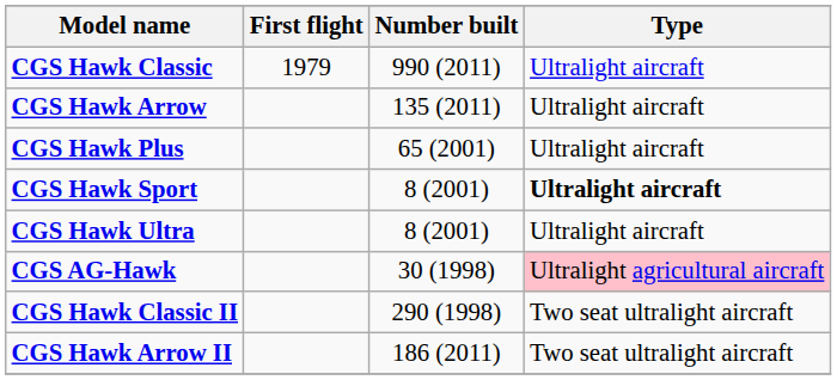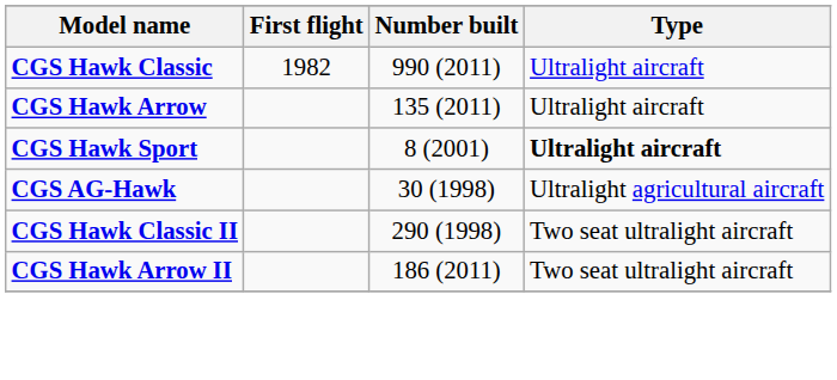 <table class="wikitable" align=center style="font-size:90%;">
 <tr>
 </tr>
 <tr style="background:#efefef;">
 <th>Model name</th>
 <th>First flight</th>
 <th>Number built</th>
 <th>Type</th>
 </tr>
 <tr>
 <td align=left><strong><a href='#'>CGS Hawk Classic</a></strong></td>
-<td align=center>1979</td>
+<td align=center>1982</td>
 <td align=center>990 (2011)</td>
 <td align=left><a href='#'>Ultralight aircraft</a></td>
 </tr>
 <tr>
 <td align=left><strong><a href='#'>CGS Hawk Arrow</a></strong></td>
 <td align=center></td>
 <td align=center>135 (2011)</td>
 <td align=left>Ultralight aircraft</td>
 </tr>
 <tr>
-<td align=left><strong><a href='#'>CGS Hawk Plus</a></strong></td>
-<td align=center></td>
-<td align=center>65 (2001)</td>
-<td align=left>Ultralight aircraft</td>
-</tr>
-<tr>
 <td align=left><strong><a href='#'>CGS Hawk Sport</a></strong></td>
 <td align=center></td>
 <td align=center>8 (2001)</td>
 <td align=left><strong>Ultralight aircraft</strong></td>
 </tr>
 <tr>
-<td align=left><strong><a href='#'>CGS Hawk Ultra</a></strong></td>
-<td align=center></td>
-<td align=center>8 (2001)</td>
-<td align=left>Ultralight aircraft</td>
-</tr>
-<tr>
 <td align=left><strong><a href='#'>CGS AG-Hawk</a></strong></td>
 <td align=center></td>
 <td align=center>30 (1998)</td>
-<td align=left style="background: pink;">Ultralight <a href='#'>agricultural aircraft</a></td>
+<td align=left>Ultralight <a href='#'>agricultural aircraft</a></td>
 </tr>
 <tr>
 <td align=left><strong><a href='#'>CGS Hawk Classic II</a></strong></td>
 <td align=center></td>
 <td align=center>290 (1998)</td>
 <td align=left>Two seat ultralight aircraft</td>
 </tr>
 <tr>
 <td align=left><strong><a href='#'>CGS Hawk Arrow II</a></strong></td>
 <td align=center></td>
 <td align=center>186 (2011)</td>
 <td align=left>Two seat ultralight aircraft</td>
 </tr>
 <tr>
 </tr>
 </table>
